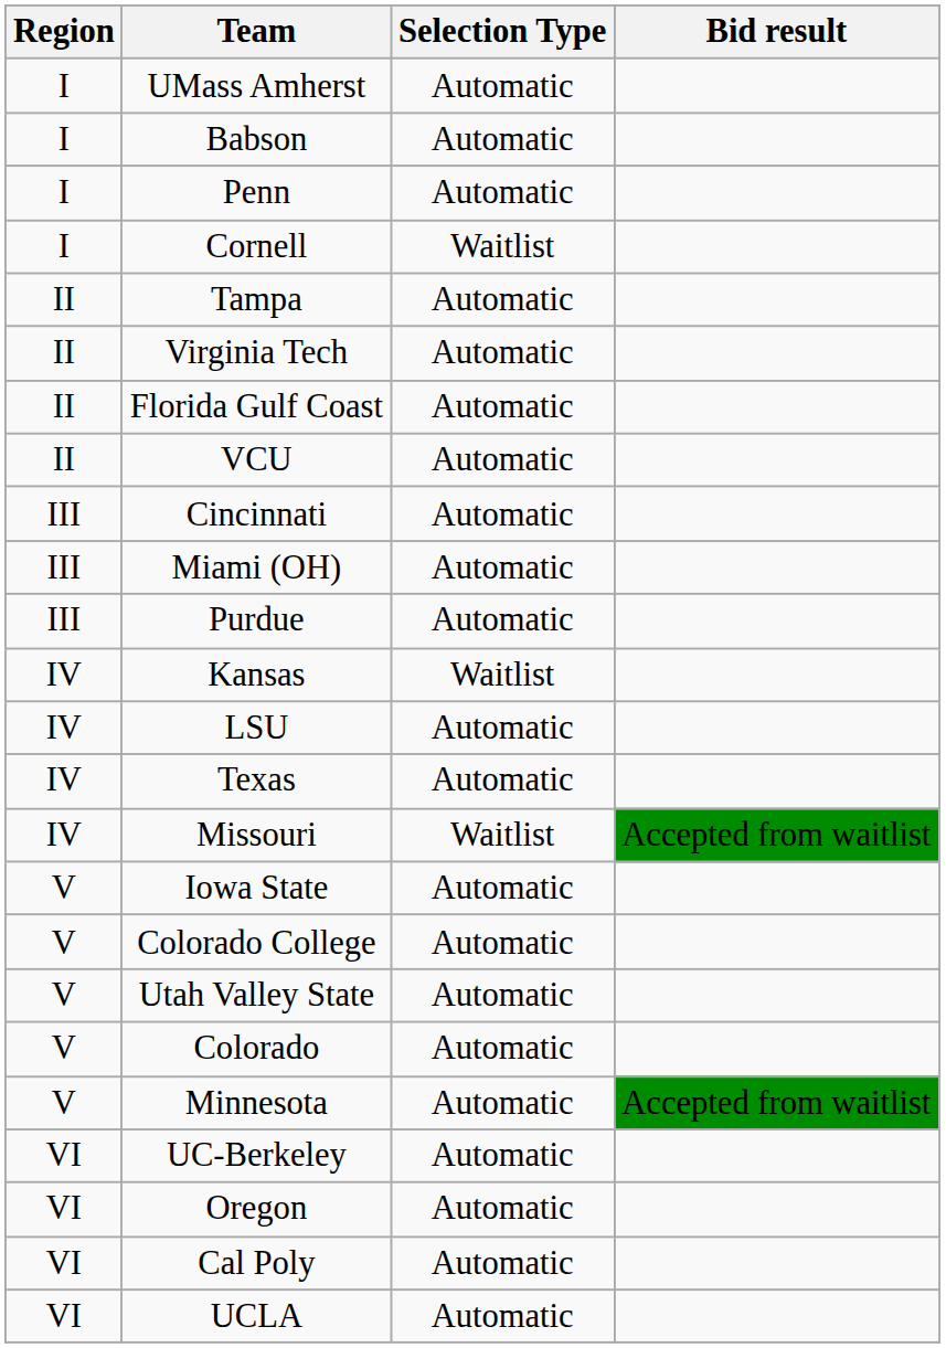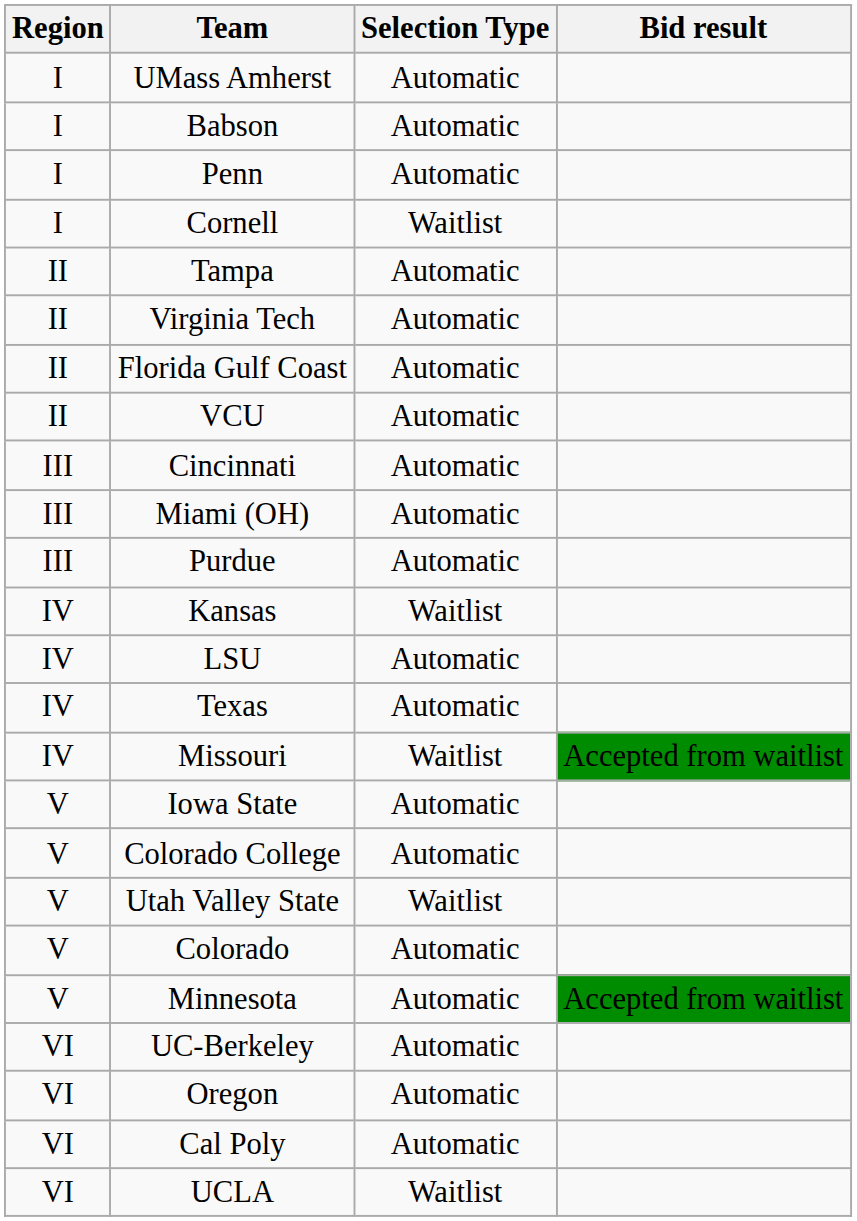 <table class="wikitable sortable" style="text-align:center">
 <tr>
 <th>Region</th>
 <th>Team</th>
 <th>Selection Type</th>
 <th>Bid result</th>
 </tr>
 <tr>
 <td>I</td>
 <td>UMass Amherst</td>
 <td>Automatic</td>
 <td></td>
 </tr>
 <tr>
 <td>I</td>
 <td>Babson</td>
 <td>Automatic</td>
 <td></td>
 </tr>
 <tr>
 <td>I</td>
 <td>Penn</td>
 <td>Automatic</td>
 <td></td>
 </tr>
 <tr>
 <td>I</td>
 <td>Cornell</td>
 <td>Waitlist</td>
 <td></td>
 </tr>
 <tr>
 <td>II</td>
 <td>Tampa</td>
 <td>Automatic</td>
 <td></td>
 </tr>
 <tr>
 <td>II</td>
 <td>Virginia Tech</td>
 <td>Automatic</td>
 <td></td>
 </tr>
 <tr>
 <td>II</td>
 <td>Florida Gulf Coast</td>
 <td>Automatic</td>
 <td></td>
 </tr>
 <tr>
 <td>II</td>
 <td>VCU</td>
 <td>Automatic</td>
 <td></td>
 </tr>
 <tr>
 <td>III</td>
 <td>Cincinnati</td>
 <td>Automatic</td>
 <td></td>
 </tr>
 <tr>
 <td>III</td>
 <td>Miami (OH)</td>
 <td>Automatic</td>
 <td></td>
 </tr>
 <tr>
 <td>III</td>
 <td>Purdue</td>
 <td>Automatic</td>
 <td></td>
 </tr>
 <tr>
 <td>IV</td>
 <td>Kansas</td>
 <td>Waitlist</td>
 <td></td>
 </tr>
 <tr>
 <td>IV</td>
 <td>LSU</td>
 <td>Automatic</td>
 <td></td>
 </tr>
 <tr>
 <td>IV</td>
 <td>Texas</td>
 <td>Automatic</td>
 <td></td>
 </tr>
 <tr>
 <td>IV</td>
 <td>Missouri</td>
 <td>Waitlist</td>
 <td bgcolor="008c00">Accepted from waitlist</td>
 </tr>
 <tr>
 <td>V</td>
 <td>Iowa State</td>
 <td>Automatic</td>
 <td></td>
 </tr>
 <tr>
 <td>V</td>
 <td>Colorado College</td>
 <td>Automatic</td>
 <td></td>
 </tr>
 <tr>
 <td>V</td>
 <td>Utah Valley State</td>
-<td>Automatic</td>
+<td>Waitlist</td>
 <td></td>
 </tr>
 <tr>
 <td>V</td>
 <td>Colorado</td>
 <td>Automatic</td>
 <td></td>
 </tr>
 <tr>
 <td>V</td>
 <td>Minnesota</td>
 <td>Automatic</td>
 <td bgcolor="008c00">Accepted from waitlist</td>
 </tr>
 <tr>
 <td>VI</td>
 <td>UC-Berkeley</td>
 <td>Automatic</td>
 <td></td>
 </tr>
 <tr>
 <td>VI</td>
 <td>Oregon</td>
 <td>Automatic</td>
 <td></td>
 </tr>
 <tr>
 <td>VI</td>
 <td>Cal Poly</td>
 <td>Automatic</td>
 <td></td>
 </tr>
 <tr>
 <td>VI</td>
 <td>UCLA</td>
-<td>Automatic</td>
+<td>Waitlist</td>
 <td></td>
 </tr>
 </table>
